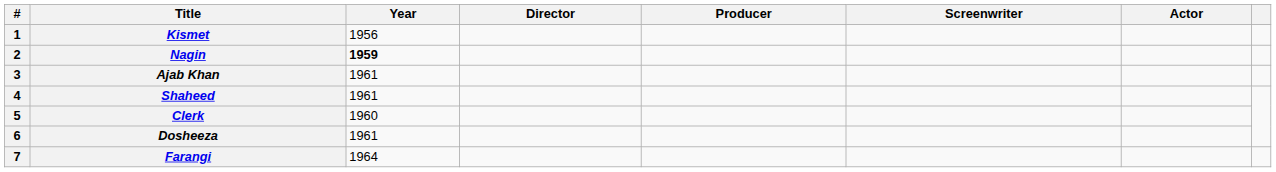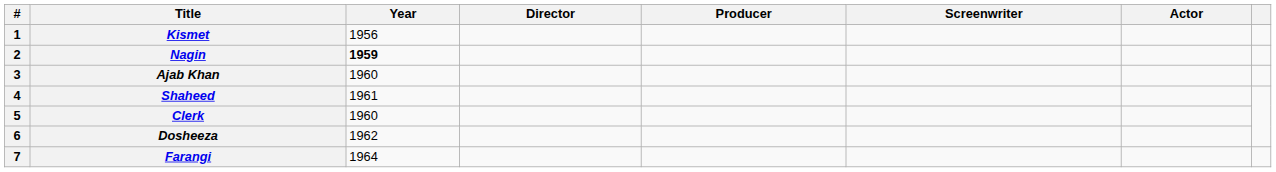 <table class="wikitable sortable plainrowheaders" width=100%>
 <tr>
 <th scope="col" width=2%>#</th>
 <th scope="col" width=25%>Title</th>
 <th scope="col">Year</th>
 <th scope="col">Director</th>
 <th scope="col">Producer</th>
 <th scope="col">Screenwriter</th>
 <th scope="col">Actor</th>
 <th scope="col" class="unsortable"></th>
 </tr>
 <tr>
 <th scope="row" align="left">1</th>
 <th><em><a href='#'>Kismet</a></em></th>
 <td>1956</td>
 <td></td>
 <td></td>
 <td></td>
 <td></td>
 <td></td>
 </tr>
 <tr>
 <th scope="row" align="left">2</th>
 <th><em><a href='#'>Nagin</a></em></th>
 <td><strong>1959</strong></td>
 <td></td>
 <td></td>
 <td></td>
 <td></td>
 <td></td>
 </tr>
 <tr>
 <th scope="row" align="left">3</th>
 <th><em>Ajab Khan</em></th>
-<td>1961</td>
+<td>1960</td>
 <td></td>
 <td></td>
 <td></td>
 <td></td>
 <td></td>
 </tr>
 <tr>
 <th scope="row" align="left">4</th>
 <th><em><a href='#'>Shaheed</a></em></th>
 <td>1961</td>
 <td></td>
 <td></td>
 <td></td>
 <td></td>
 <td rowspan="3"></td>
 </tr>
 <tr>
 <th scope="row" align="left">5</th>
 <th><em><a href='#'>Clerk</a></em></th>
 <td>1960</td>
 <td></td>
 <td></td>
 <td></td>
 <td></td>
 </tr>
 <tr>
 <th scope="row" align="left">6</th>
 <th><em>Dosheeza</em></th>
-<td>1961</td>
+<td>1962</td>
 <td></td>
 <td></td>
 <td></td>
 <td></td>
 </tr>
 <tr>
 <th scope="row" align="left">7</th>
 <th><em><a href='#'>Farangi</a></em></th>
 <td>1964</td>
 <td></td>
 <td></td>
 <td></td>
 <td></td>
 <td></td>
 </tr>
 </table>
